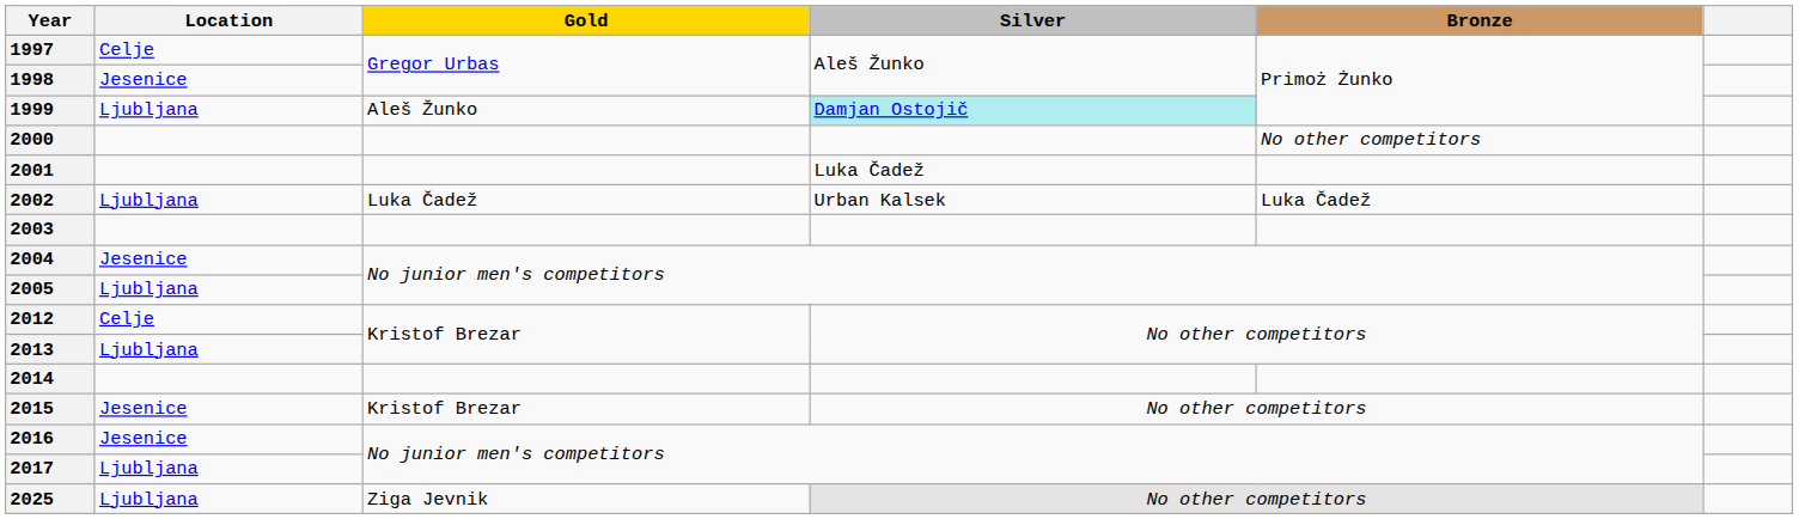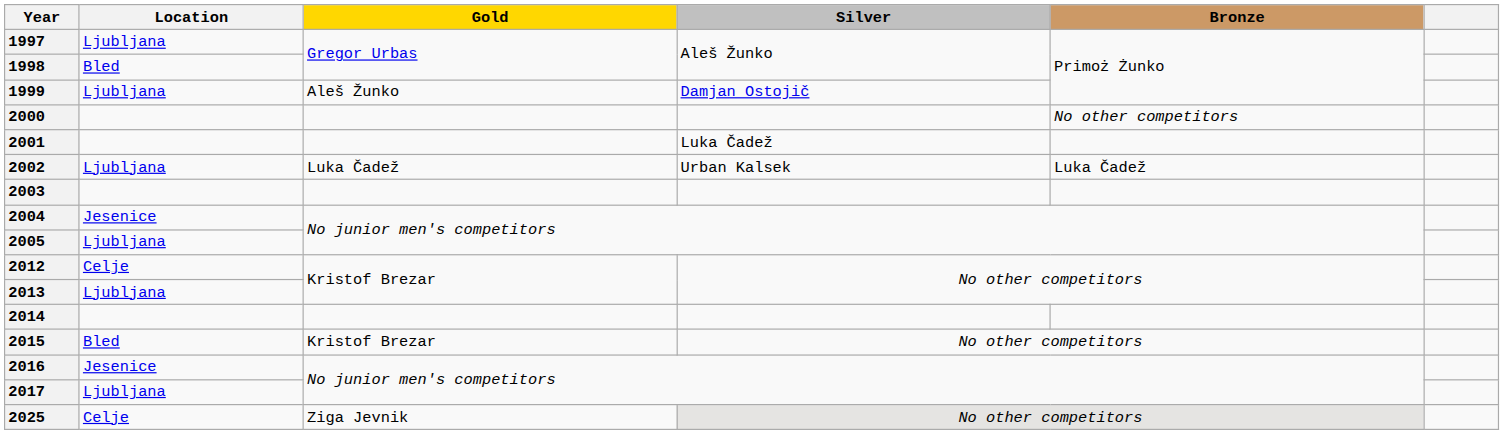 <table class="wikitable unsortable" style="text-align:left; width:80%">
 <tr>
 <th scope="col" style="text-align:center; width:5%">Year</th>
 <th scope="col" style="text-align:center; width:15%">Location</th>
 <td scope="col" style="text-align:center; width:25%; background:gold"><strong>Gold</strong></td>
 <td scope="col" style="text-align:center; width:25%; background:silver"><strong>Silver</strong></td>
 <td scope="col" style="text-align:center; width:25%; background:#c96"><strong>Bronze</strong></td>
 <th scope="col" style="text-align:center; width:5%"></th>
 </tr>
 <tr>
 <th style="text-align: left;">1997</th>
-<td><a href='#'>Celje</a></td>
+<td><a href='#'>Ljubljana</a></td>
 <td rowspan="2"><a href='#'>Gregor Urbas</a></td>
 <td rowspan="2">Aleš Žunko</td>
 <td rowspan="3">Primoż Żunko</td>
 <td></td>
 </tr>
 <tr>
 <th style="text-align: left;">1998</th>
-<td><a href='#'>Jesenice</a></td>
+<td><a href='#'>Bled</a></td>
 <td></td>
 </tr>
 <tr>
 <th style="text-align: left;">1999</th>
 <td><a href='#'>Ljubljana</a></td>
 <td>Aleš Žunko</td>
-<td style="background: paleturquoise;"><a href='#'>Damjan Ostojič</a></td>
+<td><a href='#'>Damjan Ostojič</a></td>
 <td></td>
 </tr>
 <tr>
 <th style="text-align: left;">2000</th>
 <td></td>
 <td></td>
 <td></td>
 <td><em>No other competitors</em></td>
 <td></td>
 </tr>
 <tr>
 <th style="text-align: left;">2001</th>
 <td></td>
 <td></td>
 <td>Luka Čadež</td>
 <td></td>
 <td></td>
 </tr>
 <tr>
 <th style="text-align: left;">2002</th>
 <td><a href='#'>Ljubljana</a></td>
 <td>Luka Čadež</td>
 <td>Urban Kalsek</td>
 <td>Luka Čadež</td>
 <td></td>
 </tr>
 <tr>
 <th style="text-align: left;">2003</th>
 <td></td>
 <td></td>
 <td></td>
 <td></td>
 <td></td>
 </tr>
 <tr>
 <th style="text-align: left;">2004</th>
 <td><a href='#'>Jesenice</a></td>
 <td colspan="3" rowspan="2"><em>No junior men's competitors</em></td>
 <td></td>
 </tr>
 <tr>
 <th style="text-align: left;">2005</th>
 <td><a href='#'>Ljubljana</a></td>
 <td></td>
 </tr>
 <tr>
 <th style="text-align: left;">2012</th>
 <td><a href='#'>Celje</a></td>
 <td rowspan="2">Kristof Brezar</td>
 <td colspan="2" rowspan="2" align="center"><em>No other competitors</em></td>
 <td></td>
 </tr>
 <tr>
 <th style="text-align: left;">2013</th>
 <td><a href='#'>Ljubljana</a></td>
 <td></td>
 </tr>
 <tr>
 <th style="text-align: left;">2014</th>
 <td></td>
 <td></td>
 <td align="center"></td>
 <td align="center"></td>
 <td></td>
 </tr>
 <tr>
 <th style="text-align: left;">2015</th>
-<td><a href='#'>Jesenice</a></td>
+<td><a href='#'>Bled</a></td>
 <td>Kristof Brezar</td>
 <td colspan="2" align="center"><em>No other competitors</em></td>
 <td></td>
 </tr>
 <tr>
 <th style="text-align: left;">2016</th>
 <td><a href='#'>Jesenice</a></td>
 <td colspan="3" rowspan="2"><em>No junior men's competitors</em></td>
 <td></td>
 </tr>
 <tr>
 <th style="text-align: left;">2017</th>
 <td><a href='#'>Ljubljana</a></td>
 <td></td>
 </tr>
 <tr>
 <th scope="row" style="text-align:left">2025</th>
-<td><a href='#'>Ljubljana</a></td>
+<td><a href='#'>Celje</a></td>
 <td>Ziga Jevnik</td>
 <td colspan="2" bgcolor="e5e4e2" align="center"><em>No other competitors</em></td>
 <td></td>
 </tr>
 </table>
